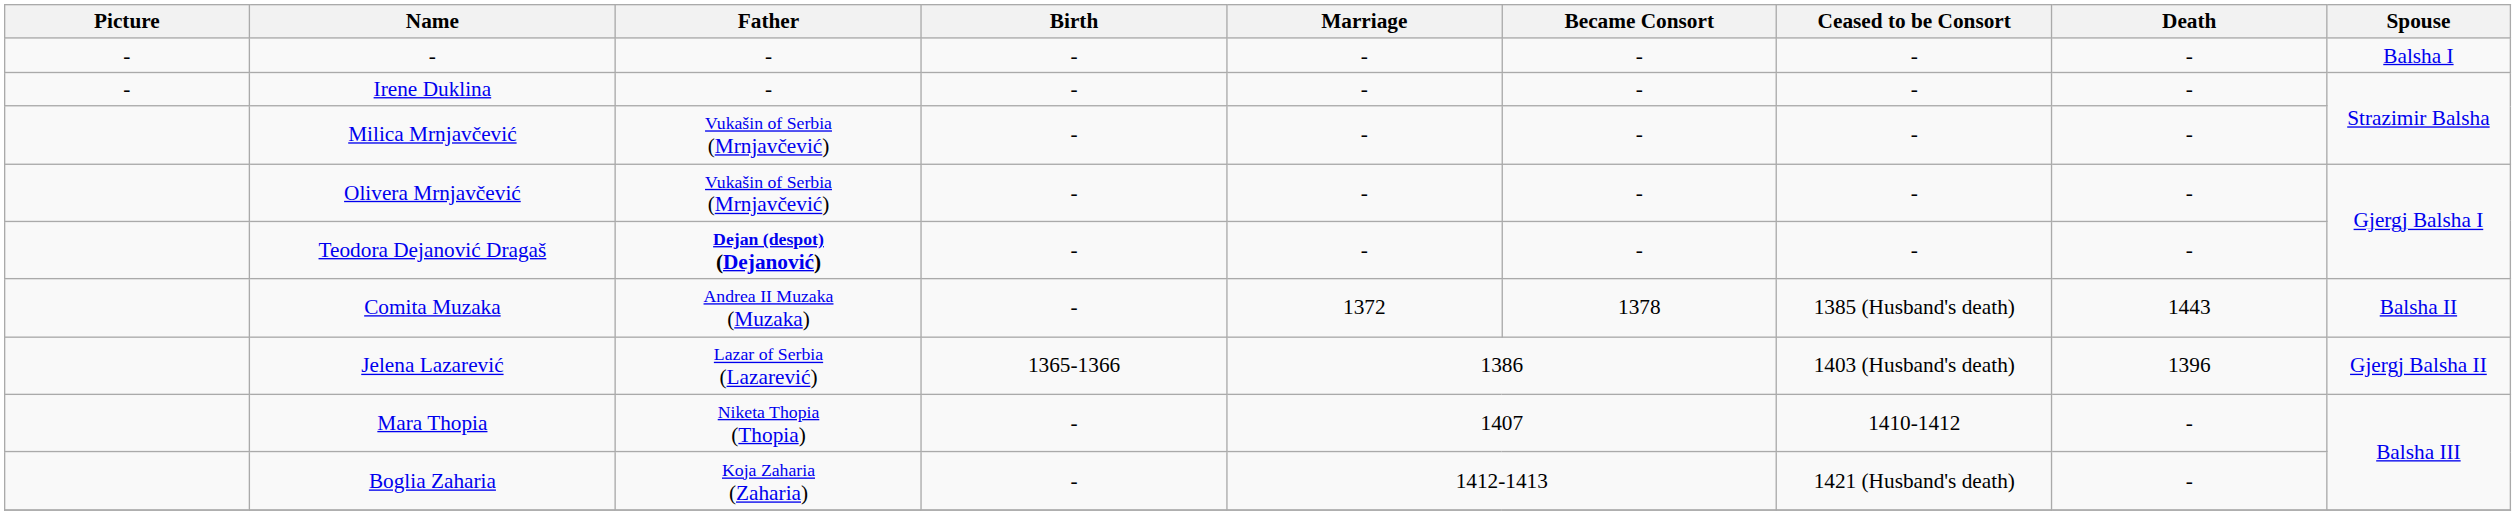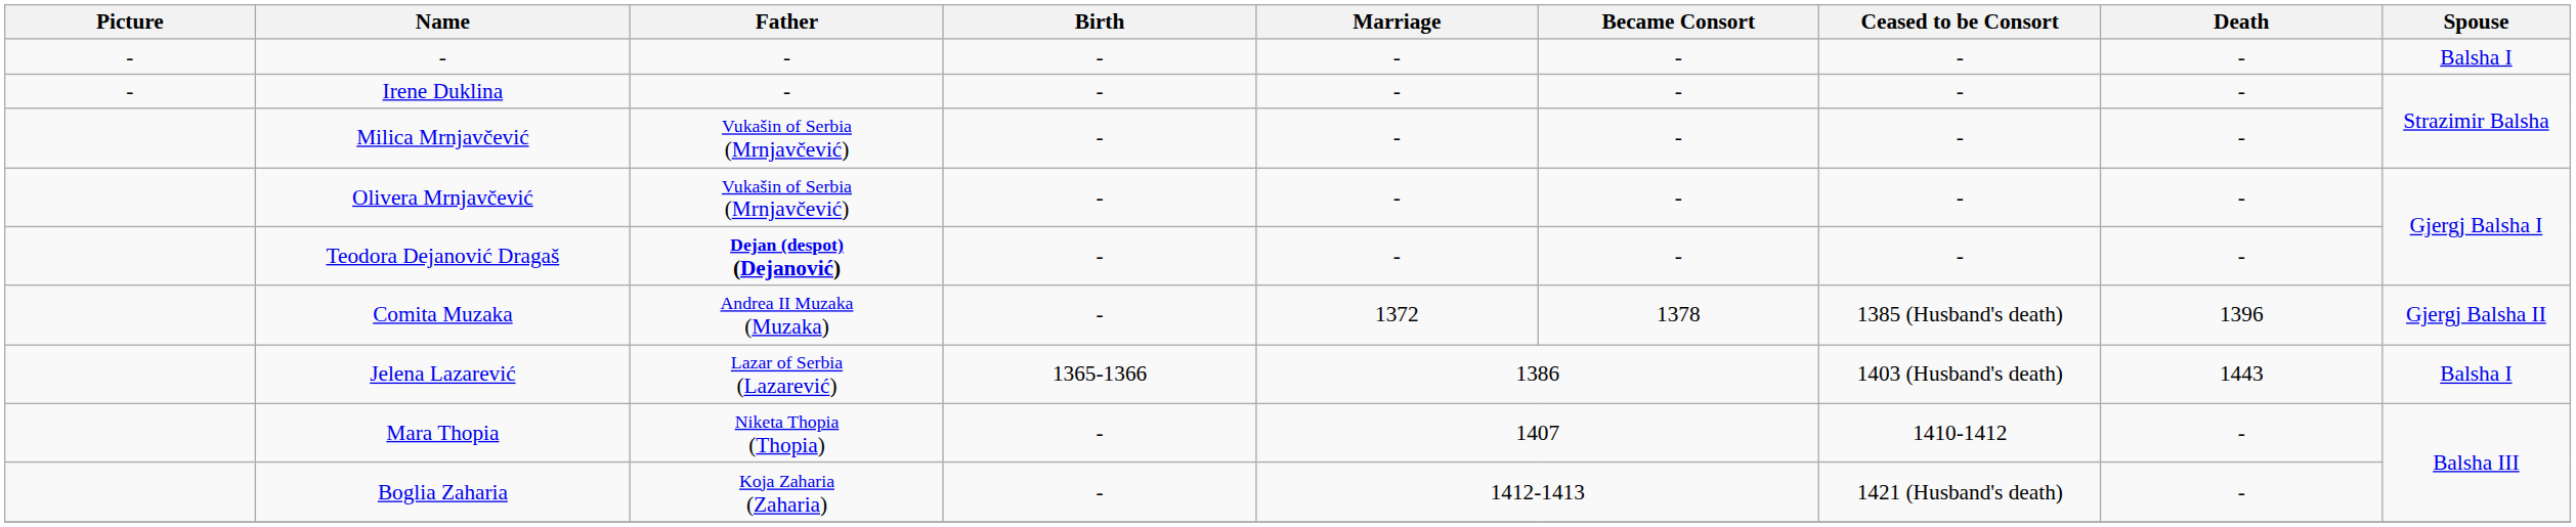 <table width=95% class="wikitable">
 <tr>
 <th width = "8%">Picture</th>
 <th width = "12%">Name</th>
 <th width = "10%">Father</th>
 <th width = "10%">Birth</th>
 <th width = "9%">Marriage</th>
 <th width = "9%">Became Consort</th>
 <th width = "9%">Ceased to be Consort</th>
 <th width = "9%">Death</th>
 <th width = "6%">Spouse</th>
 </tr>
 <tr>
 <td align="center">-</td>
 <td align="center">-</td>
 <td align="center">-</td>
 <td align="center">-</td>
 <td align="center">-</td>
 <td align="center">-</td>
 <td align="center">-</td>
 <td align="center">-</td>
 <td align="center"><a href='#'>Balsha I</a></td>
 </tr>
 <tr>
 <td align="center">-</td>
 <td align="center"><a href='#'>Irene Duklina</a></td>
 <td align=center>-</td>
 <td align="center">-</td>
 <td align="center">-</td>
 <td align="center">-</td>
 <td align="center">-</td>
 <td align="center">-</td>
 <td align="center" rowspan="2"><a href='#'>Strazimir Balsha</a></td>
 </tr>
 <tr>
 <td align="center"></td>
 <td align="center"><a href='#'>Milica Mrnjavčević</a></td>
 <td align=center><small><a href='#'>Vukašin of Serbia</a></small><br>(<a href='#'>Mrnjavčević</a>)</td>
 <td align="center">-</td>
 <td align="center">-</td>
 <td align="center">-</td>
 <td align="center">-</td>
 <td align="center">-</td>
 </tr>
 <tr>
 <td align="center"></td>
 <td align="center"><a href='#'>Olivera Mrnjavčević</a></td>
 <td align=center><small><a href='#'>Vukašin of Serbia</a></small><br>(<a href='#'>Mrnjavčević</a>)</td>
 <td align="center">-</td>
 <td align="center">-</td>
 <td align="center">-</td>
 <td align="center">-</td>
 <td align="center">-</td>
 <td align="center" rowspan="2"><a href='#'>Gjergj Balsha I</a></td>
 </tr>
 <tr>
 <td align="center"></td>
 <td align="center"><a href='#'>Teodora Dejanović Dragaš</a></td>
 <td align=center><strong><small><a href='#'>Dejan (despot)</a></small><br>(<a href='#'>Dejanović</a>)</strong></td>
 <td align="center">-</td>
 <td align="center">-</td>
 <td align="center">-</td>
 <td align="center">-</td>
 <td align="center">-</td>
 </tr>
 <tr>
 <td align="center"></td>
 <td align="center"><a href='#'>Comita Muzaka</a></td>
 <td align="center"><small><a href='#'>Andrea II Muzaka</a></small><br>(<a href='#'>Muzaka</a>)</td>
 <td align="center">-</td>
 <td align="center">1372</td>
 <td align="center">1378</td>
 <td align="center">1385 (Husband's death)</td>
-<td align=center>1443</td>
-<td align="center"><a href='#'>Balsha II</a></td>
+<td align="center">1396</td>
+<td align="center"><a href='#'>Gjergj Balsha II</a></td>
 </tr>
 <tr>
 <td align="center"></td>
 <td align="center"><a href='#'>Jelena Lazarević</a></td>
 <td align="center"><small><a href='#'>Lazar of Serbia</a></small><br>(<a href='#'>Lazarević</a>)</td>
 <td align="center">1365-1366</td>
 <td align=center colspan=2>1386</td>
 <td align=center>1403 (Husband's death)</td>
-<td align="center">1396</td>
-<td align="center"><a href='#'>Gjergj Balsha II</a></td>
+<td align=center>1443</td>
+<td align="center"><a href='#'>Balsha I</a></td>
 </tr>
 <tr>
 <td align="center"></td>
 <td align="center"><a href='#'>Mara Thopia</a></td>
 <td align="center"><small><a href='#'>Niketa Thopia</a></small><br>(<a href='#'>Thopia</a>)</td>
 <td align="center">-</td>
 <td align=center colspan=2>1407</td>
 <td align="center">1410-1412</td>
 <td align="center">-</td>
 <td align="center" rowspan="2"><a href='#'>Balsha III</a></td>
 </tr>
 <tr>
 <td align="center"></td>
 <td align="center"><a href='#'>Boglia Zaharia</a></td>
 <td align="center"><small><a href='#'>Koja Zaharia</a></small><br>(<a href='#'>Zaharia</a>)</td>
 <td align="center">-</td>
 <td align=center colspan=2>1412-1413</td>
 <td align="center">1421 (Husband's death)</td>
 <td align="center">-</td>
 </tr>
 <tr>
 </tr>
 </table>
